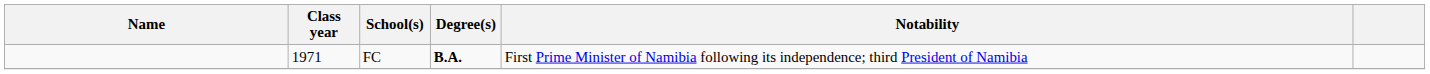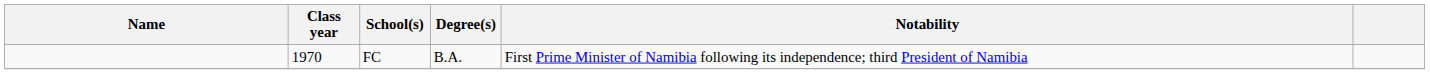 <table class="wikitable sortable" style="width:77%">
 <tr>
 <th style="width:20%;">Name</th>
 <th style="width:5%;">Class year</th>
 <th style="width:5%;">School(s)</th>
 <th style="width:5%;">Degree(s)</th>
 <th style="width:*;" class="unsortable">Notability</th>
 <th style="width:5%;" class="unsortable"></th>
 </tr>
 <tr>
 <td></td>
-<td>1971</td>
+<td>1970</td>
 <td>FC</td>
-<td><strong>B.A.</strong></td>
+<td>B.A.</td>
 <td>First <a href='#'>Prime Minister of Namibia</a> following its independence; third <a href='#'>President of Namibia</a></td>
 <td></td>
 </tr>
 <tr>
 </tr>
 </table>
